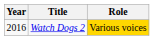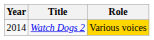 <table class="wikitable sortable">
 <tr>
 <th>Year</th>
 <th>Title</th>
 <th>Role</th>
 </tr>
 <tr>
-<td>2016</td>
+<td>2014</td>
 <td><em><a href='#'>Watch Dogs 2</a></em></td>
 <td style="background: gold;">Various voices</td>
 </tr>
 </table>
